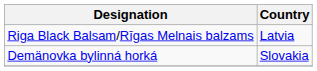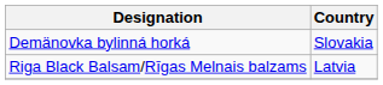 <table class="wikitable">
 <tr>
 <th>Designation</th>
 <th>Country</th>
 </tr>
 <tr>
+<td><a href='#'>Demänovka bylinná horká</a></td>
+<td><a href='#'>Slovakia</a></td>
+</tr>
+<tr>
 <td><a href='#'>Riga Black Balsam</a>/<a href='#'>Rīgas Melnais balzams</a></td>
 <td><a href='#'>Latvia</a></td>
 </tr>
 <tr>
-<td><a href='#'>Demänovka bylinná horká</a></td>
-<td><a href='#'>Slovakia</a></td>
-</tr>
-<tr>
 </tr>
 </table>
